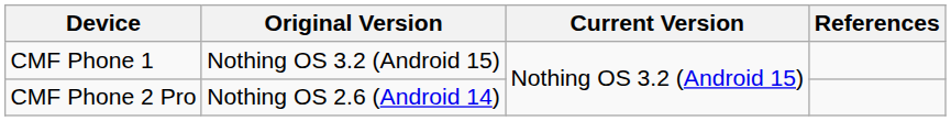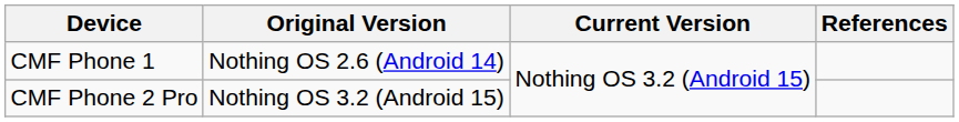 <table class="wikitable">
 <tr>
 <th>Device</th>
 <th>Original Version</th>
 <th>Current Version</th>
 <th>References</th>
 </tr>
 <tr>
 <td>CMF Phone 1</td>
-<td>Nothing OS 3.2 (Android 15)</td>
+<td>Nothing OS 2.6 (<a href='#'>Android 14</a>)</td>
 <td rowspan="2">Nothing OS 3.2 (<a href='#'>Android 15</a>)</td>
 <td></td>
 </tr>
 <tr>
 <td>CMF Phone 2 Pro</td>
-<td>Nothing OS 2.6 (<a href='#'>Android 14</a>)</td>
+<td>Nothing OS 3.2 (Android 15)</td>
 <td></td>
 </tr>
 </table>
